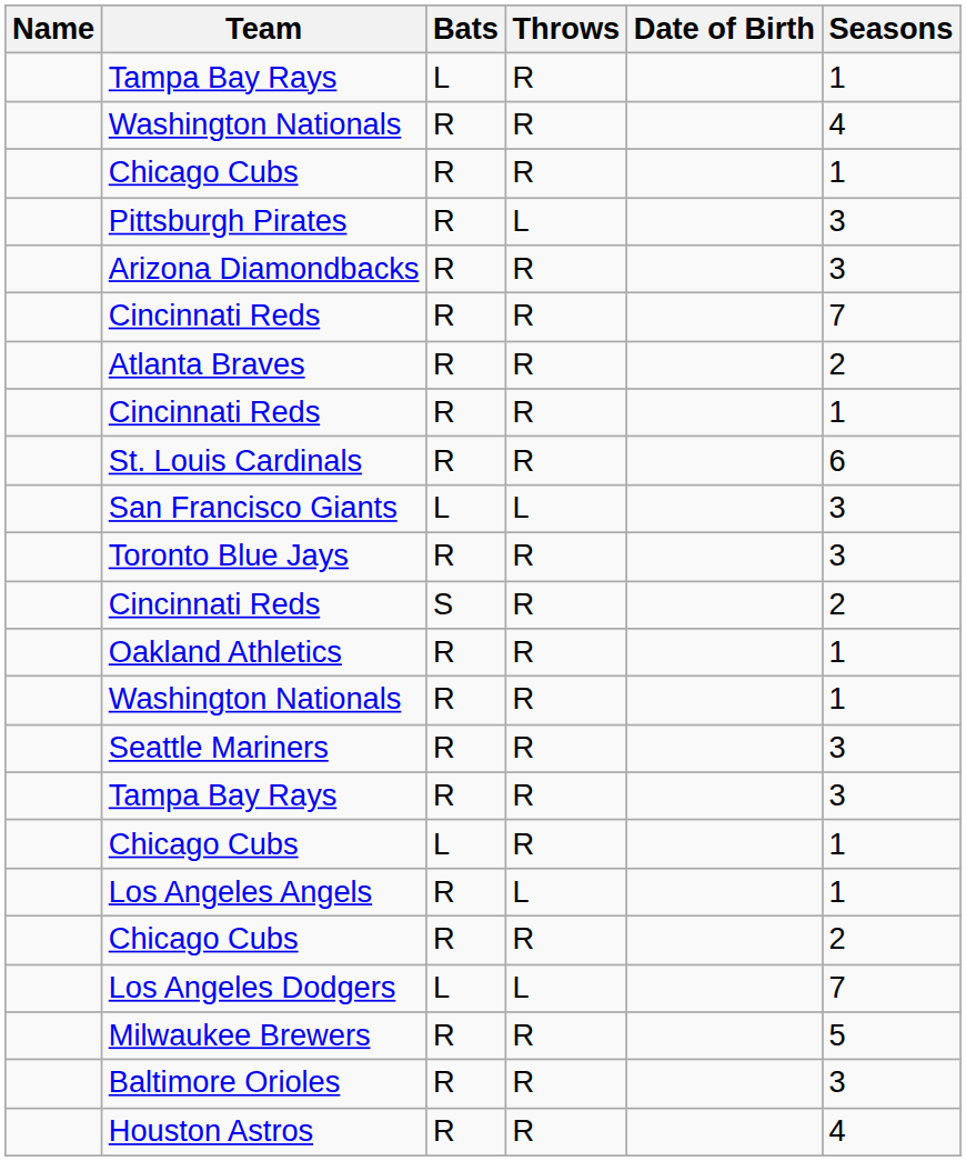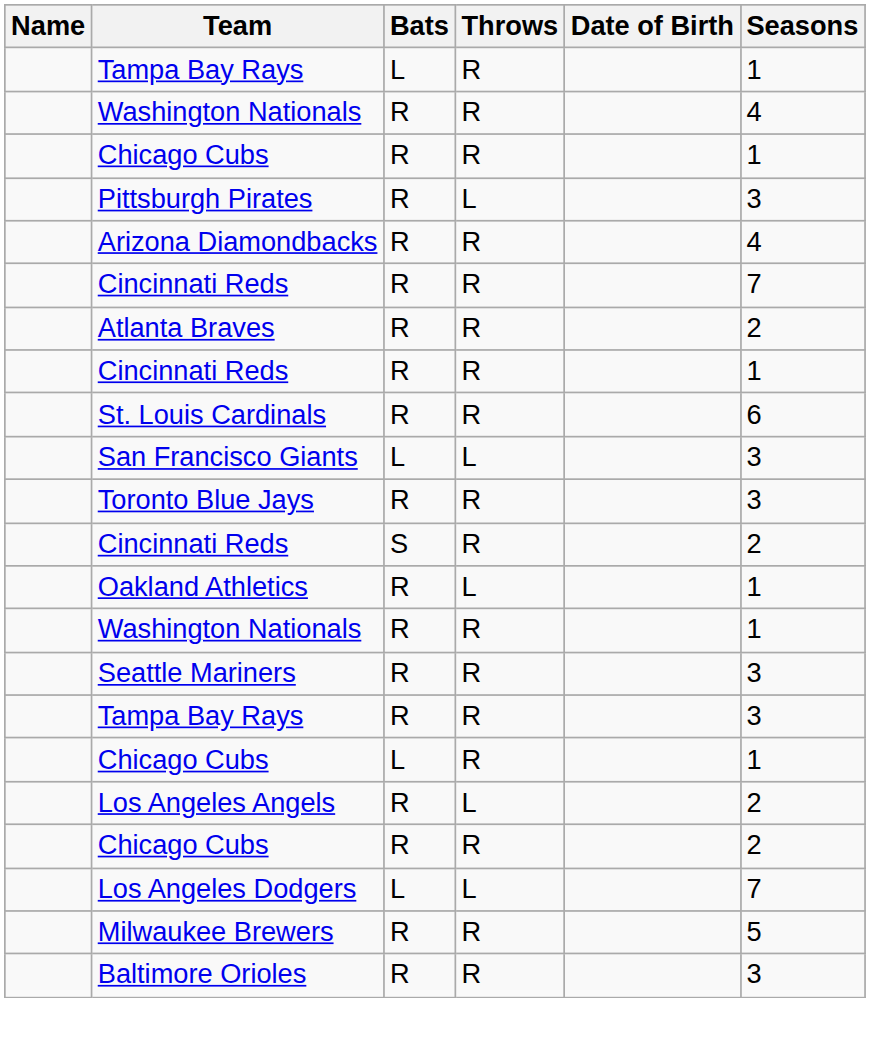 <table class="wikitable sortable collapsible collapsed">
 <tr>
 <th>Name</th>
 <th>Team</th>
 <th>Bats</th>
 <th>Throws</th>
 <th>Date of Birth</th>
 <th>Seasons</th>
 </tr>
 <tr>
 <td></td>
 <td><a href='#'>Tampa Bay Rays</a></td>
 <td>L</td>
 <td>R</td>
 <td></td>
 <td>1</td>
 </tr>
 <tr>
 <td></td>
 <td><a href='#'>Washington Nationals</a></td>
 <td>R</td>
 <td>R</td>
 <td></td>
 <td>4</td>
 </tr>
 <tr>
 <td></td>
 <td><a href='#'>Chicago Cubs</a></td>
 <td>R</td>
 <td>R</td>
 <td></td>
 <td>1</td>
 </tr>
 <tr>
 <td></td>
 <td><a href='#'>Pittsburgh Pirates</a></td>
 <td>R</td>
 <td>L</td>
 <td></td>
 <td>3</td>
 </tr>
 <tr>
 <td></td>
 <td><a href='#'>Arizona Diamondbacks</a></td>
 <td>R</td>
 <td>R</td>
 <td></td>
-<td>3</td>
+<td>4</td>
 </tr>
 <tr>
 <td></td>
 <td><a href='#'>Cincinnati Reds</a></td>
 <td>R</td>
 <td>R</td>
 <td></td>
 <td>7</td>
 </tr>
 <tr>
 <td></td>
 <td><a href='#'>Atlanta Braves</a></td>
 <td>R</td>
 <td>R</td>
 <td></td>
 <td>2</td>
 </tr>
 <tr>
 <td></td>
 <td><a href='#'>Cincinnati Reds</a></td>
 <td>R</td>
 <td>R</td>
 <td></td>
 <td>1</td>
 </tr>
 <tr>
 <td></td>
 <td><a href='#'>St. Louis Cardinals</a></td>
 <td>R</td>
 <td>R</td>
 <td></td>
 <td>6</td>
 </tr>
 <tr>
 <td></td>
 <td><a href='#'>San Francisco Giants</a></td>
 <td>L</td>
 <td>L</td>
 <td></td>
 <td>3</td>
 </tr>
 <tr>
 <td></td>
 <td><a href='#'>Toronto Blue Jays</a></td>
 <td>R</td>
 <td>R</td>
 <td></td>
 <td>3</td>
 </tr>
 <tr>
 <td></td>
 <td><a href='#'>Cincinnati Reds</a></td>
 <td>S</td>
 <td>R</td>
 <td></td>
 <td>2</td>
 </tr>
 <tr>
 <td></td>
 <td><a href='#'>Oakland Athletics</a></td>
 <td>R</td>
-<td>R</td>
+<td>L</td>
 <td></td>
 <td>1</td>
 </tr>
 <tr>
 <td></td>
 <td><a href='#'>Washington Nationals</a></td>
 <td>R</td>
 <td>R</td>
 <td></td>
 <td>1</td>
 </tr>
 <tr>
 <td></td>
 <td><a href='#'>Seattle Mariners</a></td>
 <td>R</td>
 <td>R</td>
 <td></td>
 <td>3</td>
 </tr>
 <tr>
 <td></td>
 <td><a href='#'>Tampa Bay Rays</a></td>
 <td>R</td>
 <td>R</td>
 <td></td>
 <td>3</td>
 </tr>
 <tr>
 <td></td>
 <td><a href='#'>Chicago Cubs</a></td>
 <td>L</td>
 <td>R</td>
 <td></td>
 <td>1</td>
 </tr>
 <tr>
 <td></td>
 <td><a href='#'>Los Angeles Angels</a></td>
 <td>R</td>
 <td>L</td>
 <td></td>
-<td>1</td>
+<td>2</td>
 </tr>
 <tr>
 <td></td>
 <td><a href='#'>Chicago Cubs</a></td>
 <td>R</td>
 <td>R</td>
 <td></td>
 <td>2</td>
 </tr>
 <tr>
 <td></td>
 <td><a href='#'>Los Angeles Dodgers</a></td>
 <td>L</td>
 <td>L</td>
 <td></td>
 <td>7</td>
 </tr>
 <tr>
 <td></td>
 <td><a href='#'>Milwaukee Brewers</a></td>
 <td>R</td>
 <td>R</td>
 <td></td>
 <td>5</td>
 </tr>
 <tr>
 <td></td>
 <td><a href='#'>Baltimore Orioles</a></td>
 <td>R</td>
 <td>R</td>
 <td></td>
 <td>3</td>
 </tr>
-<tr>
-<td></td>
-<td><a href='#'>Houston Astros</a></td>
-<td>R</td>
-<td>R</td>
-<td></td>
-<td>4</td>
-</tr>
 </table>
